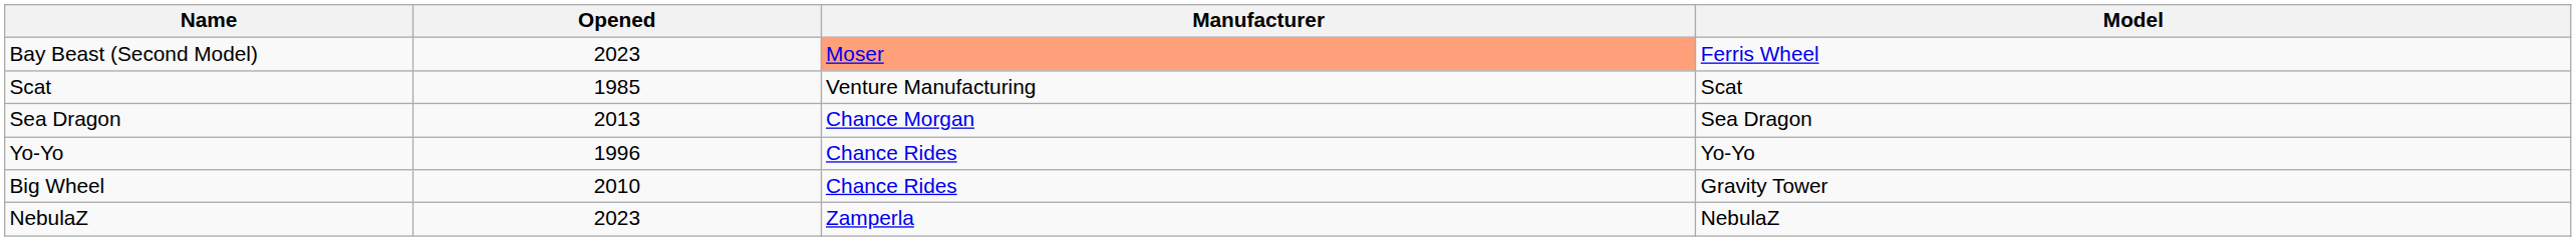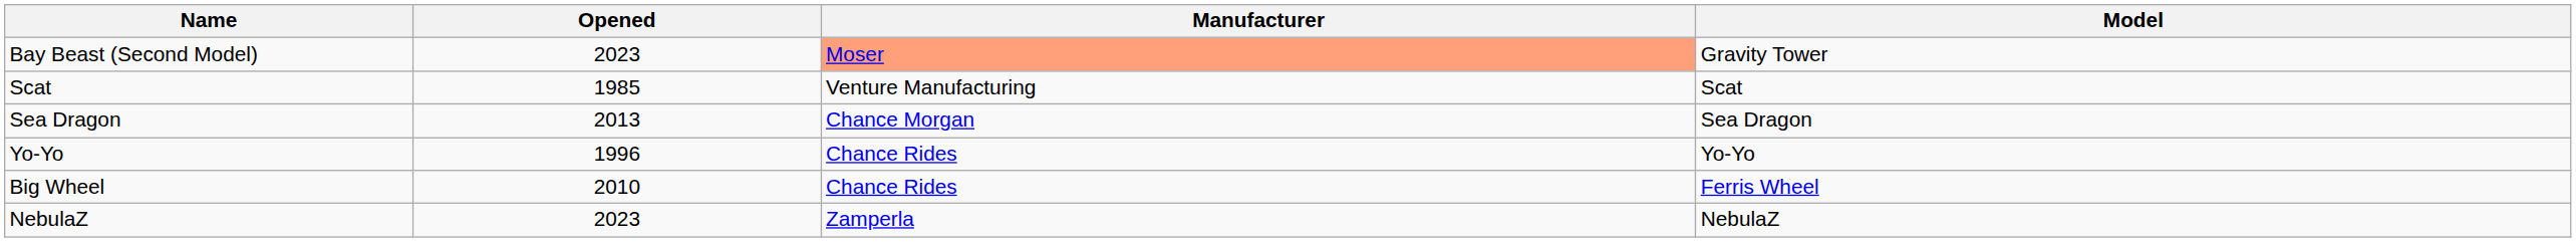 <table class="wikitable sortable">
 <tr>
 <th style="width:7%;">Name</th>
 <th style="width:7%;">Opened</th>
 <th style="width:15%;">Manufacturer</th>
 <th style="width:15%;">Model</th>
 </tr>
 <tr>
 <td>Bay Beast (Second Model)</td>
 <td style="text-align:center">2023</td>
 <td style="background: lightsalmon;"><a href='#'>Moser</a></td>
-<td><a href='#'>Ferris Wheel</a></td>
+<td>Gravity Tower</td>
 </tr>
 <tr>
 <td>Scat</td>
 <td style="text-align:center">1985</td>
 <td>Venture Manufacturing</td>
 <td>Scat</td>
 </tr>
 <tr>
 <td>Sea Dragon</td>
 <td style="text-align:center">2013</td>
 <td><a href='#'>Chance Morgan</a></td>
 <td>Sea Dragon</td>
 </tr>
 <tr>
 <td>Yo-Yo</td>
 <td style="text-align:center">1996</td>
 <td><a href='#'>Chance Rides</a></td>
 <td>Yo-Yo</td>
 </tr>
 <tr>
 <td>Big Wheel</td>
 <td style="text-align:center">2010</td>
 <td><a href='#'>Chance Rides</a></td>
-<td>Gravity Tower</td>
+<td><a href='#'>Ferris Wheel</a></td>
 </tr>
 <tr>
 <td>NebulaZ</td>
 <td style="text-align:center">2023</td>
 <td><a href='#'>Zamperla</a></td>
 <td>NebulaZ</td>
 </tr>
 </table>
